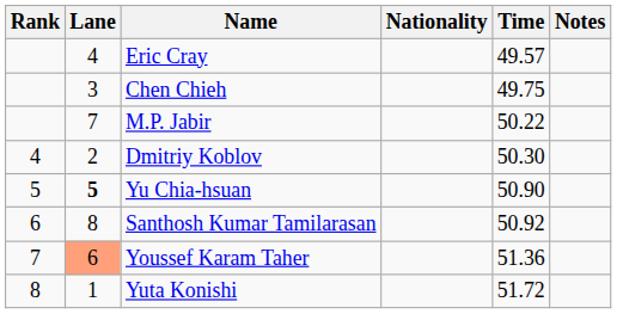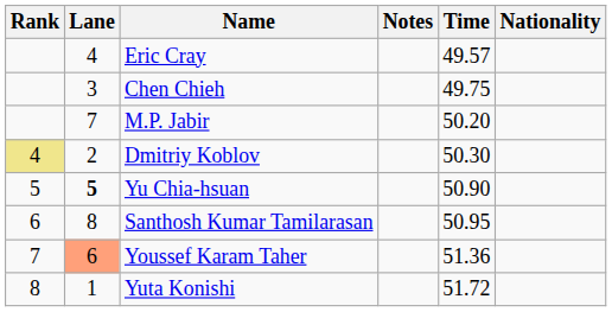 <table class="wikitable sortable" style="text-align:center">
 <tr>
 <th>Rank</th>
 <th>Lane</th>
 <th>Name</th>
+<th>Notes</th>
+<th>Time</th>
 <th>Nationality</th>
-<th>Time</th>
-<th>Notes</th>
 </tr>
 <tr>
 <td></td>
 <td>4</td>
 <td align=left><a href='#'>Eric Cray</a></td>
+<td></td>
+<td>49.57</td>
 <td align=left></td>
-<td>49.57</td>
-<td></td>
 </tr>
 <tr>
 <td></td>
 <td>3</td>
 <td align=left><a href='#'>Chen Chieh</a></td>
+<td></td>
+<td>49.75</td>
 <td align=left></td>
-<td>49.75</td>
-<td></td>
 </tr>
 <tr>
 <td></td>
 <td>7</td>
 <td align=left><a href='#'>M.P. Jabir</a></td>
+<td></td>
+<td>50.20</td>
 <td align=left></td>
-<td>50.22</td>
-<td></td>
 </tr>
 <tr>
-<td>4</td>
+<td style="background: khaki;">4</td>
 <td>2</td>
 <td align=left><a href='#'>Dmitriy Koblov</a></td>
+<td></td>
+<td>50.30</td>
 <td align=left></td>
-<td>50.30</td>
-<td></td>
 </tr>
 <tr>
 <td>5</td>
 <td><strong>5</strong></td>
 <td align=left><a href='#'>Yu Chia-hsuan</a></td>
+<td></td>
+<td>50.90</td>
 <td align=left></td>
-<td>50.90</td>
-<td></td>
 </tr>
 <tr>
 <td>6</td>
 <td>8</td>
 <td align=left><a href='#'>Santhosh Kumar Tamilarasan</a></td>
+<td></td>
+<td>50.95</td>
 <td align=left></td>
-<td>50.92</td>
-<td></td>
 </tr>
 <tr>
 <td>7</td>
 <td style="background: lightsalmon;">6</td>
 <td align=left><a href='#'>Youssef Karam Taher</a></td>
+<td></td>
+<td>51.36</td>
 <td align=left></td>
-<td>51.36</td>
-<td></td>
 </tr>
 <tr>
 <td>8</td>
 <td>1</td>
 <td align=left><a href='#'>Yuta Konishi</a></td>
+<td></td>
+<td>51.72</td>
 <td align=left></td>
-<td>51.72</td>
-<td></td>
 </tr>
 </table>
